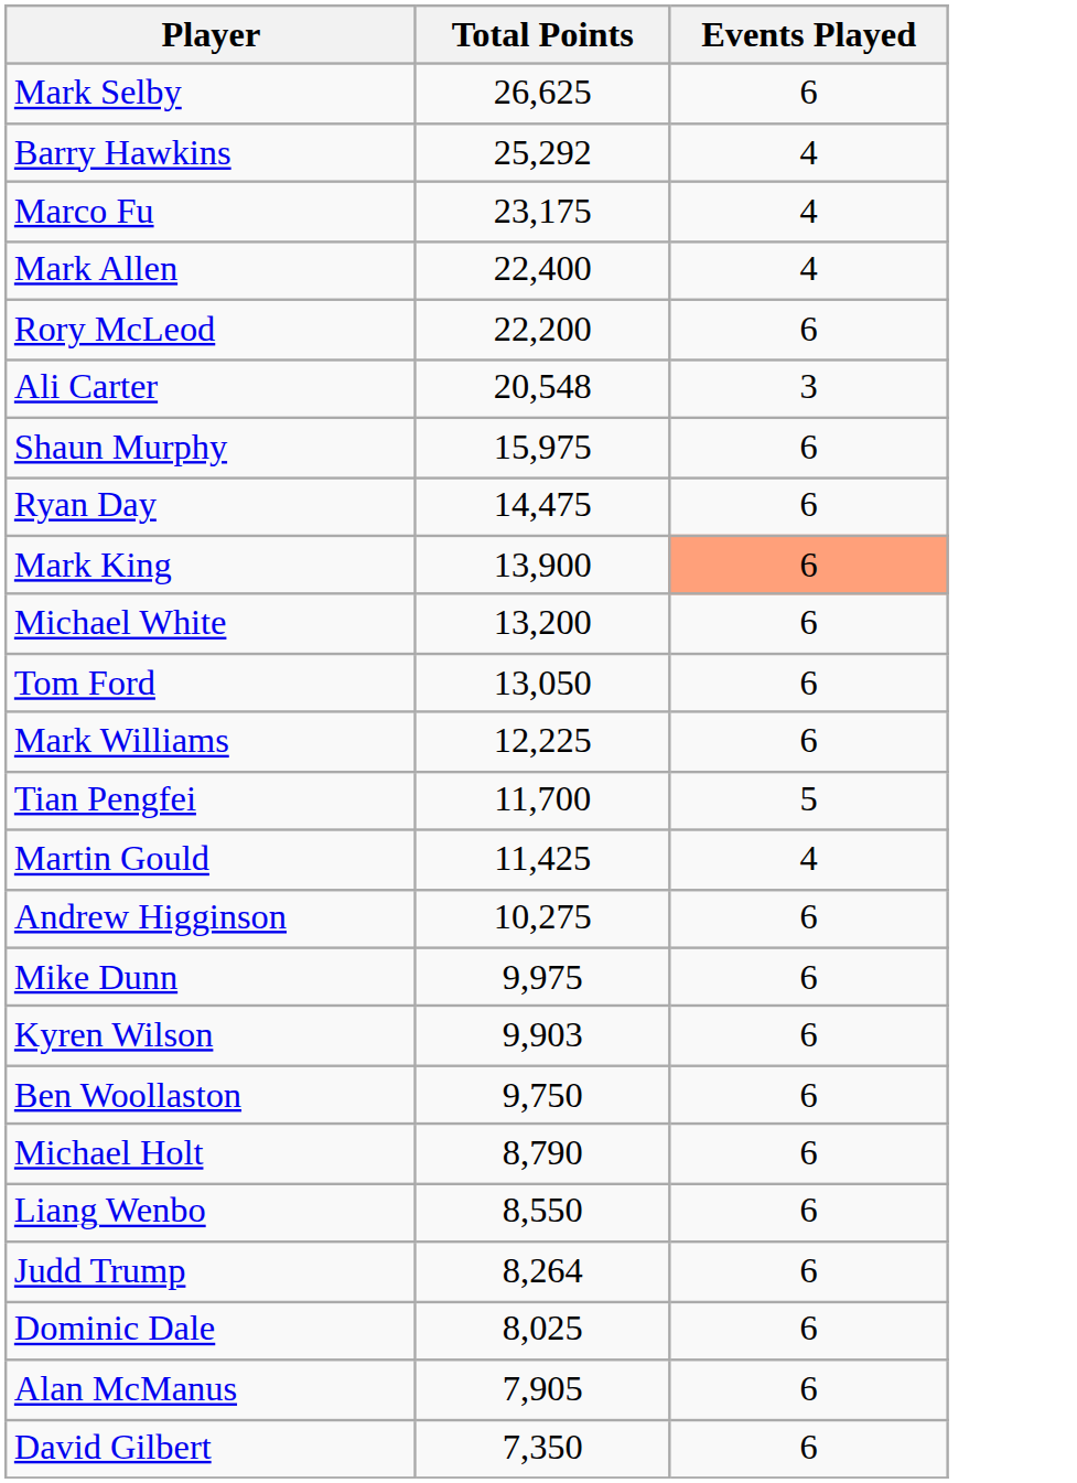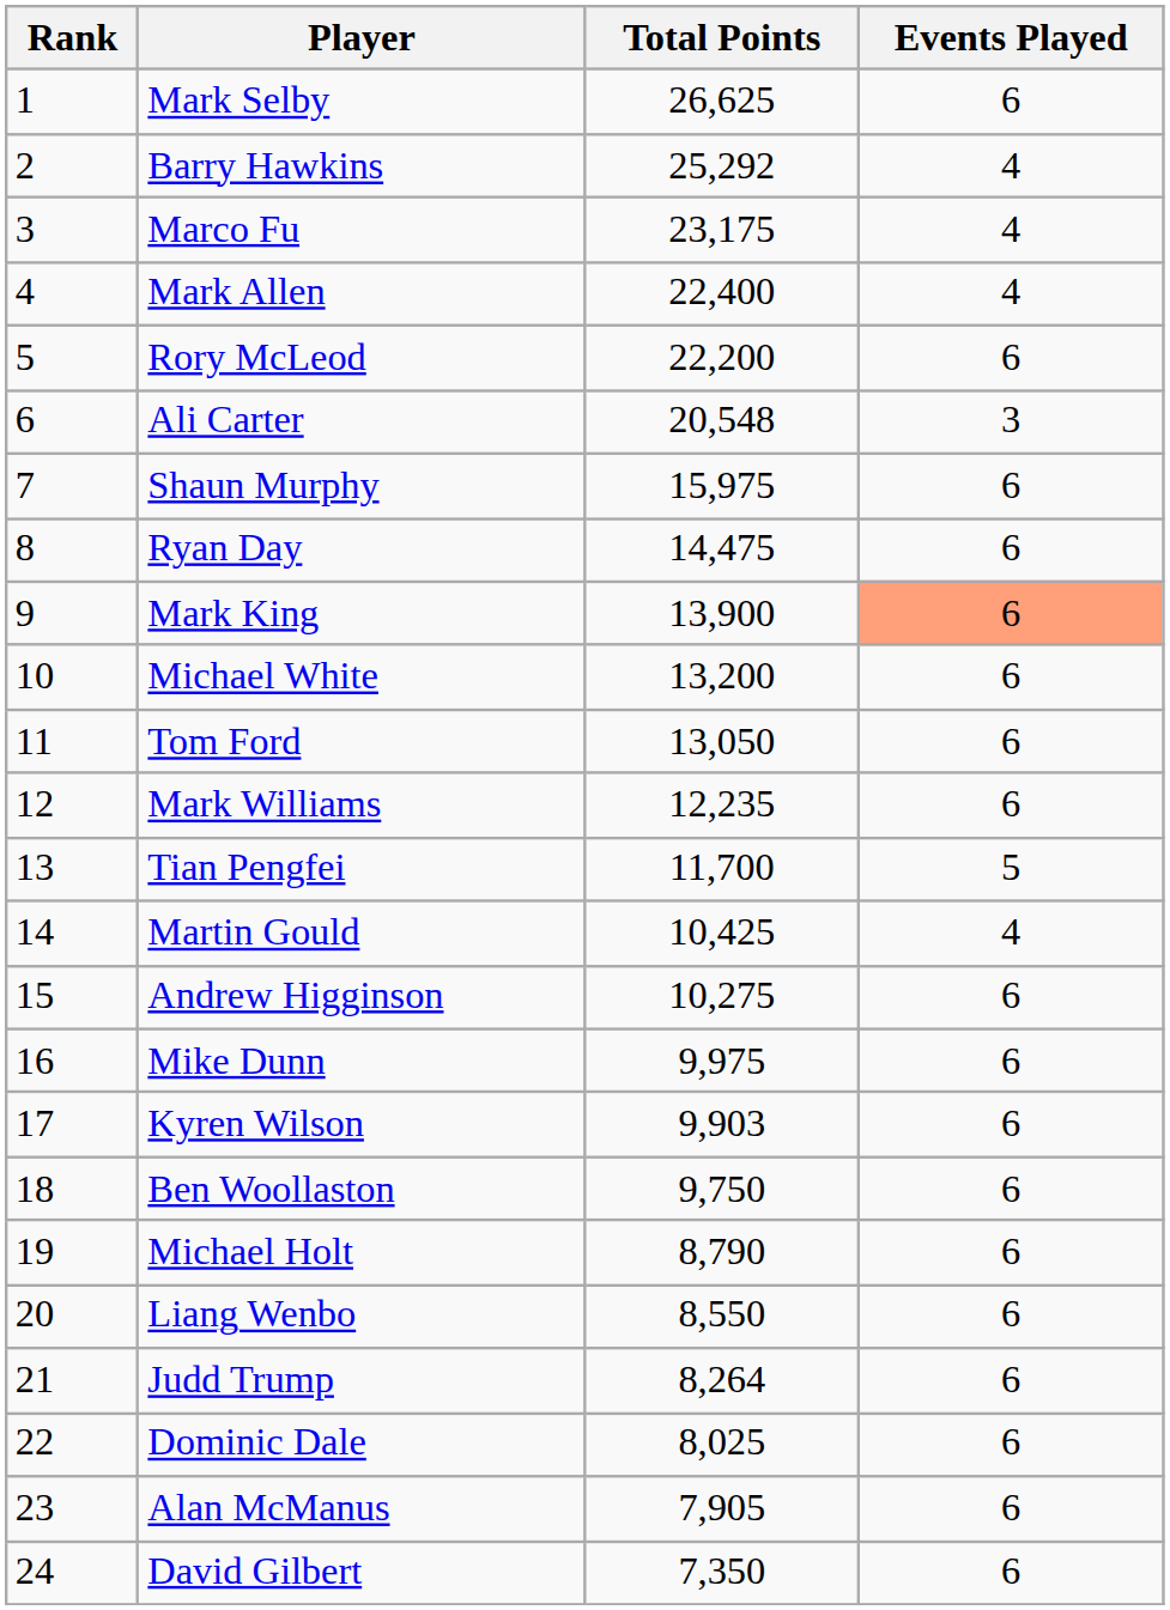 <table class="wikitable" style="font-size: 85%">
 <tr>
+<th width=40 align="center">Rank</th>
 <th width=150>Player</th>
 <th width=90>Total Points</th>
 <th width=100>Events Played</th>
 </tr>
 <tr>
+<td>1</td>
 <td> <a href='#'>Mark Selby</a></td>
 <td align="center">26,625</td>
 <td align="center">6</td>
 </tr>
 <tr>
+<td>2</td>
 <td> <a href='#'>Barry Hawkins</a></td>
 <td align="center">25,292</td>
 <td align="center">4</td>
 </tr>
 <tr>
+<td>3</td>
 <td> <a href='#'>Marco Fu</a></td>
 <td align="center">23,175</td>
 <td align="center">4</td>
 </tr>
 <tr>
+<td>4</td>
 <td> <a href='#'>Mark Allen</a></td>
 <td align="center">22,400</td>
 <td align="center">4</td>
 </tr>
 <tr>
+<td>5</td>
 <td> <a href='#'>Rory McLeod</a></td>
 <td align="center">22,200</td>
 <td align="center">6</td>
 </tr>
 <tr>
+<td>6</td>
 <td>  <a href='#'>Ali Carter</a></td>
 <td align="center">20,548</td>
 <td align="center">3</td>
 </tr>
 <tr>
+<td>7</td>
 <td> <a href='#'>Shaun Murphy</a></td>
 <td align="center">15,975</td>
 <td align="center">6</td>
 </tr>
 <tr>
+<td>8</td>
 <td> <a href='#'>Ryan Day</a></td>
 <td align="center">14,475</td>
 <td align="center">6</td>
 </tr>
 <tr>
+<td>9</td>
 <td> <a href='#'>Mark King</a></td>
 <td align="center">13,900</td>
 <td align="center" style="background: lightsalmon;">6</td>
 </tr>
 <tr>
+<td>10</td>
 <td> <a href='#'>Michael White</a></td>
 <td align="center">13,200</td>
 <td align="center">6</td>
 </tr>
 <tr>
+<td>11</td>
 <td> <a href='#'>Tom Ford</a></td>
 <td align="center">13,050</td>
 <td align="center">6</td>
 </tr>
 <tr>
+<td>12</td>
 <td> <a href='#'>Mark Williams</a></td>
-<td align="center">12,225</td>
+<td align="center">12,235</td>
 <td align="center">6</td>
 </tr>
 <tr>
+<td>13</td>
 <td> <a href='#'>Tian Pengfei</a></td>
 <td align="center">11,700</td>
 <td align="center">5</td>
 </tr>
 <tr>
+<td>14</td>
 <td> <a href='#'>Martin Gould</a></td>
-<td align="center">11,425</td>
+<td align="center">10,425</td>
 <td align="center">4</td>
 </tr>
 <tr>
+<td>15</td>
 <td> <a href='#'>Andrew Higginson</a></td>
 <td align="center">10,275</td>
 <td align="center">6</td>
 </tr>
 <tr>
+<td>16</td>
 <td> <a href='#'>Mike Dunn</a></td>
 <td align="center">9,975</td>
 <td align="center">6</td>
 </tr>
 <tr>
+<td>17</td>
 <td> <a href='#'>Kyren Wilson</a></td>
 <td align="center">9,903</td>
 <td align="center">6</td>
 </tr>
 <tr>
+<td>18</td>
 <td> <a href='#'>Ben Woollaston</a></td>
 <td align="center">9,750</td>
 <td align="center">6</td>
 </tr>
 <tr>
+<td>19</td>
 <td> <a href='#'>Michael Holt</a></td>
 <td align="center">8,790</td>
 <td align="center">6</td>
 </tr>
 <tr>
+<td>20</td>
 <td> <a href='#'>Liang Wenbo</a></td>
 <td align="center">8,550</td>
 <td align="center">6</td>
 </tr>
 <tr>
+<td>21</td>
 <td> <a href='#'>Judd Trump</a></td>
 <td align="center">8,264</td>
 <td align="center">6</td>
 </tr>
 <tr>
+<td>22</td>
 <td> <a href='#'>Dominic Dale</a></td>
 <td align="center">8,025</td>
 <td align="center">6</td>
 </tr>
 <tr>
+<td>23</td>
 <td> <a href='#'>Alan McManus</a></td>
 <td align="center">7,905</td>
 <td align="center">6</td>
 </tr>
 <tr>
+<td>24</td>
 <td> <a href='#'>David Gilbert</a></td>
 <td align="center">7,350</td>
 <td align="center">6</td>
 </tr>
 </table>
